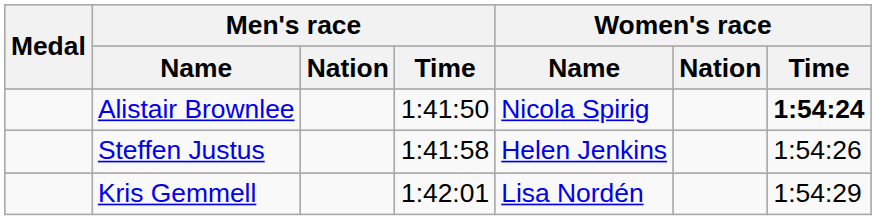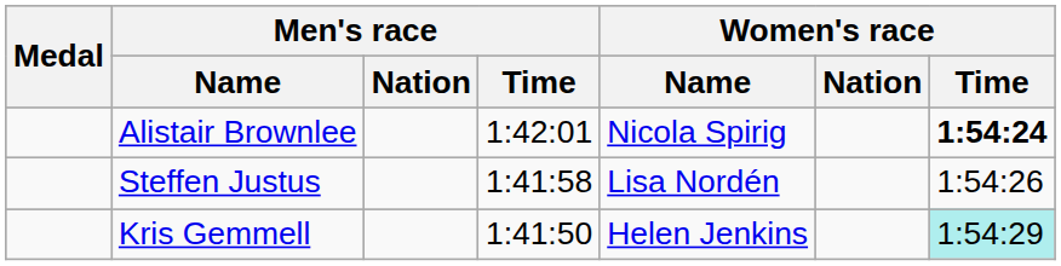 <table class="wikitable">
 <tr>
 <th rowspan="2">Medal</th>
 <th colspan="3">Men's race</th>
 <th colspan="3">Women's race</th>
 </tr>
 <tr>
 <th>Name</th>
 <th>Nation</th>
 <th>Time</th>
 <th>Name</th>
 <th>Nation</th>
 <th>Time</th>
 </tr>
 <tr>
 <td align="center"></td>
 <td><a href='#'>Alistair Brownlee</a></td>
 <td></td>
-<td>1:41:50</td>
+<td>1:42:01</td>
 <td><a href='#'>Nicola Spirig</a></td>
 <td></td>
 <td><strong>1:54:24</strong></td>
 </tr>
 <tr>
 <td align="center"></td>
 <td><a href='#'>Steffen Justus</a></td>
 <td></td>
 <td>1:41:58</td>
-<td><a href='#'>Helen Jenkins</a></td>
+<td><a href='#'>Lisa Nordén</a></td>
 <td></td>
 <td>1:54:26</td>
 </tr>
 <tr>
 <td align="center"></td>
 <td><a href='#'>Kris Gemmell</a></td>
 <td></td>
-<td>1:42:01</td>
-<td><a href='#'>Lisa Nordén</a></td>
+<td>1:41:50</td>
+<td><a href='#'>Helen Jenkins</a></td>
 <td></td>
-<td>1:54:29</td>
+<td style="background: paleturquoise;">1:54:29</td>
 </tr>
 </table>
